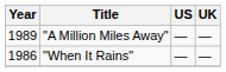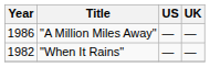 <table class="wikitable">
 <tr>
 <th>Year</th>
 <th>Title</th>
 <th>US</th>
 <th>UK</th>
 </tr>
 <tr>
-<td>1989</td>
+<td>1986</td>
 <td>"A Million Miles Away"</td>
 <td>—</td>
 <td>—</td>
 </tr>
 <tr>
-<td>1986</td>
+<td>1982</td>
 <td>"When It Rains"</td>
 <td>—</td>
 <td>—</td>
 </tr>
 <tr>
 </tr>
 </table>
